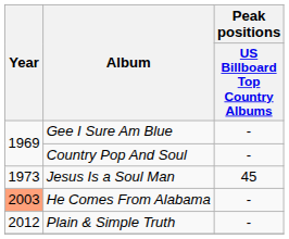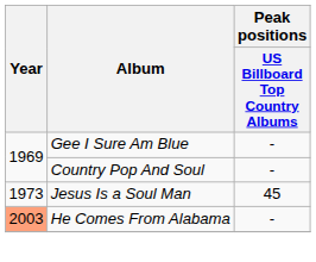 <table class="wikitable">
 <tr>
 <th align="center" rowspan="2">Year</th>
 <th align="center" rowspan="2">Album</th>
 <th align="center" colspan="1">Peak positions</th>
 </tr>
 <tr>
 <th scope="col" style="width:3em;font-size:90%;"><a href='#'>US <br>Billboard<br>Top Country<br>Albums</a></th>
 </tr>
 <tr>
 <td rowspan="2">1969</td>
 <td><em>Gee I Sure Am Blue</em></td>
 <td style="text-align:center;">-</td>
 </tr>
 <tr>
 <td><em>Country Pop And Soul</em></td>
 <td style="text-align:center;">-</td>
 </tr>
 <tr>
 <td style="text-align:center;">1973</td>
 <td><em>Jesus Is a Soul Man</em></td>
 <td style="text-align:center;">45</td>
 </tr>
 <tr>
 <td style="background: lightsalmon; text-align:center;">2003</td>
 <td><em>He Comes From Alabama</em></td>
 <td style="text-align:center;">-</td>
 </tr>
 <tr>
-<td style="text-align:center;">2012</td>
-<td><em>Plain & Simple Truth</em></td>
-<td style="text-align:center;">-</td>
-</tr>
-<tr>
 </tr>
 </table>
